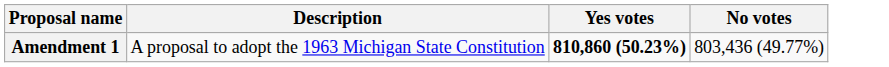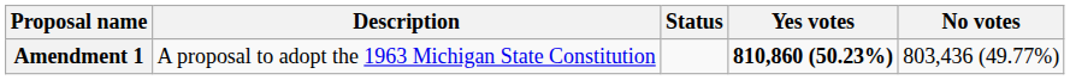 <table class="wikitable sortable plainrowheaders">
 <tr>
 <th scope="col">Proposal name</th>
 <th class="unsortable" scope="col">Description</th>
+<th scope="col">Status</th>
 <th scope="col">Yes votes</th>
 <th scope="col">No votes</th>
 </tr>
 <tr>
 <th scope="row">Amendment 1</th>
 <td>A proposal to adopt the <a href='#'>1963 Michigan State Constitution</a></td>
+<td></td>
 <td><strong>810,860 (50.23%)</strong></td>
 <td>803,436 (49.77%)</td>
 </tr>
 </table>
